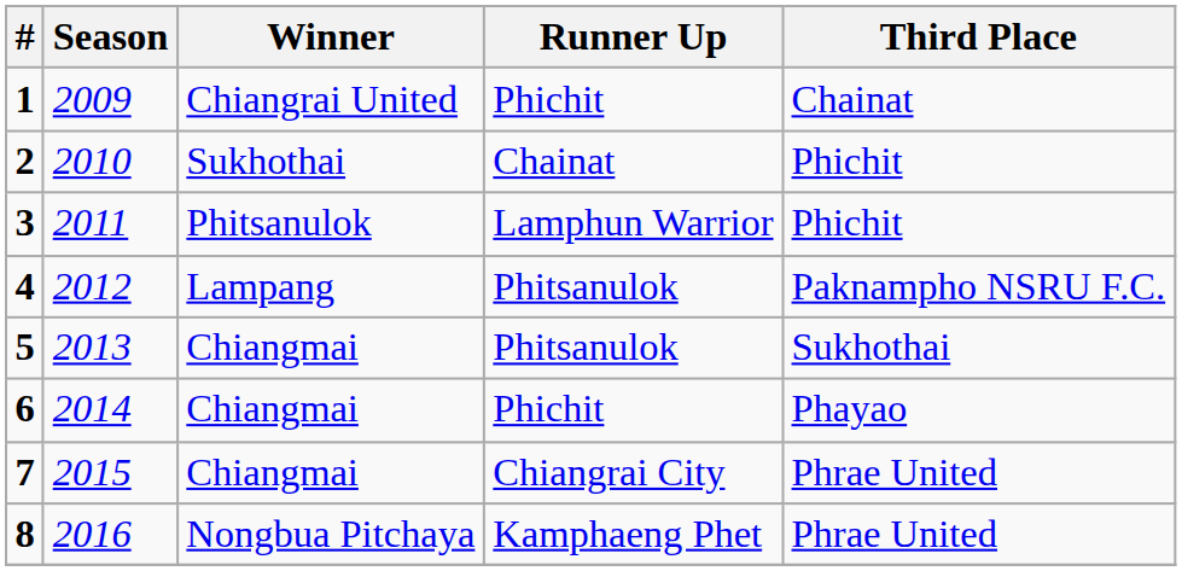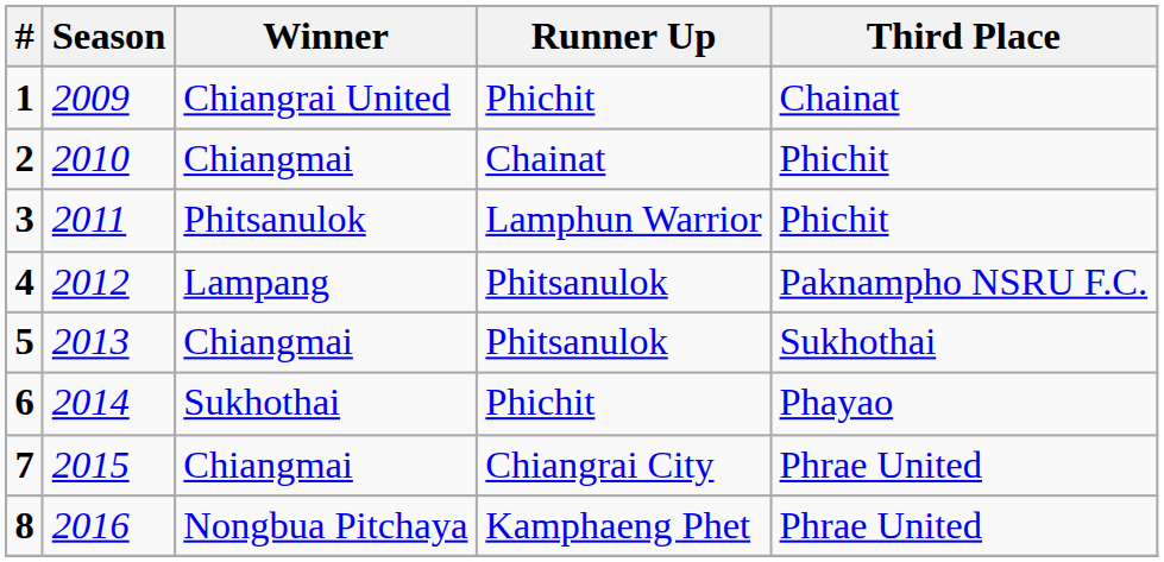 <table class="wikitable">
 <tr>
 <th>#</th>
 <th>Season</th>
 <th>Winner</th>
 <th>Runner Up</th>
 <th>Third Place</th>
 </tr>
 <tr>
 <td><strong>1</strong></td>
 <td><em><a href='#'>2009</a></em></td>
 <td><a href='#'>Chiangrai United</a></td>
 <td><a href='#'>Phichit</a></td>
 <td><a href='#'>Chainat</a></td>
 </tr>
 <tr>
 <td><strong>2</strong></td>
 <td><em><a href='#'>2010</a></em></td>
-<td><a href='#'>Sukhothai</a></td>
+<td><a href='#'>Chiangmai</a></td>
 <td><a href='#'>Chainat</a></td>
 <td><a href='#'>Phichit</a></td>
 </tr>
 <tr>
 <td><strong>3</strong></td>
 <td><em><a href='#'>2011</a></em></td>
 <td><a href='#'>Phitsanulok</a></td>
 <td><a href='#'>Lamphun Warrior</a></td>
 <td><a href='#'>Phichit</a></td>
 </tr>
 <tr>
 <td><strong>4</strong></td>
 <td><em><a href='#'>2012</a></em></td>
 <td><a href='#'>Lampang</a></td>
 <td><a href='#'>Phitsanulok</a></td>
 <td><a href='#'>Paknampho NSRU F.C.</a></td>
 </tr>
 <tr>
 <td><strong>5</strong></td>
 <td><em><a href='#'>2013</a></em></td>
 <td><a href='#'>Chiangmai</a></td>
 <td><a href='#'>Phitsanulok</a></td>
 <td><a href='#'>Sukhothai</a></td>
 </tr>
 <tr>
 <td><strong>6</strong></td>
 <td><em><a href='#'>2014</a></em></td>
-<td><a href='#'>Chiangmai</a></td>
+<td><a href='#'>Sukhothai</a></td>
 <td><a href='#'>Phichit</a></td>
 <td><a href='#'>Phayao</a></td>
 </tr>
 <tr>
 <td><strong>7</strong></td>
 <td><em><a href='#'>2015</a></em></td>
 <td><a href='#'>Chiangmai</a></td>
 <td><a href='#'>Chiangrai City</a></td>
 <td><a href='#'>Phrae United</a></td>
 </tr>
 <tr>
 <td><strong>8</strong></td>
 <td><em><a href='#'>2016</a></em></td>
 <td><a href='#'>Nongbua Pitchaya</a></td>
 <td><a href='#'>Kamphaeng Phet</a></td>
 <td><a href='#'>Phrae United</a></td>
 </tr>
 <tr>
 </tr>
 </table>
